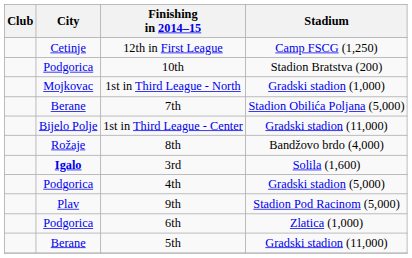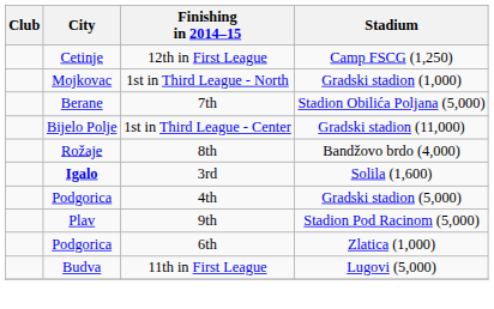 <table class="wikitable sortable" style="text-align:center;">
 <tr>
 <th>Club<br></th>
 <th>City</th>
 <th data-sort-type="number">Finishing <br>in <a href='#'>2014–15</a></th>
 <th>Stadium</th>
 </tr>
 <tr>
 <td style="text-align:left;"></td>
 <td><a href='#'>Cetinje</a></td>
 <td>12th in <a href='#'>First League</a> </td>
 <td><a href='#'>Camp FSCG</a> (1,250)</td>
-</tr>
-<tr>
-<td style="text-align:left;"></td>
-<td><a href='#'>Podgorica</a></td>
-<td>10th</td>
-<td>Stadion Bratstva (200)</td>
 </tr>
 <tr>
 <td style="text-align:left;"></td>
 <td><a href='#'>Mojkovac</a></td>
 <td>1st in <a href='#'>Third League - North</a> </td>
 <td><a href='#'>Gradski stadion</a> (1,000)</td>
 </tr>
 <tr>
 <td style="text-align:left;"></td>
 <td><a href='#'>Berane</a></td>
 <td>7th</td>
 <td><a href='#'>Stadion Obilića Poljana</a> (5,000)</td>
 </tr>
 <tr>
 <td style="text-align:left;"></td>
 <td><a href='#'>Bijelo Polje</a></td>
 <td>1st in <a href='#'>Third League - Center</a> </td>
 <td><a href='#'>Gradski stadion</a> (11,000)</td>
 </tr>
 <tr>
 <td style="text-align:left;"></td>
 <td><a href='#'>Rožaje</a></td>
 <td>8th</td>
 <td>Bandžovo brdo (4,000)</td>
 </tr>
 <tr>
 <td style="text-align:left;"></td>
 <td><strong><a href='#'>Igalo</a></strong></td>
 <td>3rd</td>
 <td><a href='#'>Solila</a> (1,600)</td>
 </tr>
 <tr>
 <td style="text-align:left;"></td>
 <td><a href='#'>Podgorica</a></td>
 <td>4th</td>
 <td><a href='#'>Gradski stadion</a> (5,000)</td>
 </tr>
 <tr>
 <td style="text-align:left;"></td>
 <td><a href='#'>Plav</a></td>
 <td>9th</td>
 <td><a href='#'>Stadion Pod Racinom</a> (5,000)</td>
 </tr>
 <tr>
 <td style="text-align:left;"></td>
 <td><a href='#'>Podgorica</a></td>
 <td>6th</td>
 <td><a href='#'>Zlatica</a> (1,000)</td>
 </tr>
 <tr>
 <td style="text-align:left;"></td>
-<td><a href='#'>Berane</a></td>
-<td>5th</td>
-<td><a href='#'>Gradski stadion</a> (11,000)</td>
+<td><a href='#'>Budva</a></td>
+<td>11th in <a href='#'>First League</a> </td>
+<td><a href='#'>Lugovi</a> (5,000)</td>
 </tr>
 <tr>
 </tr>
 </table>
